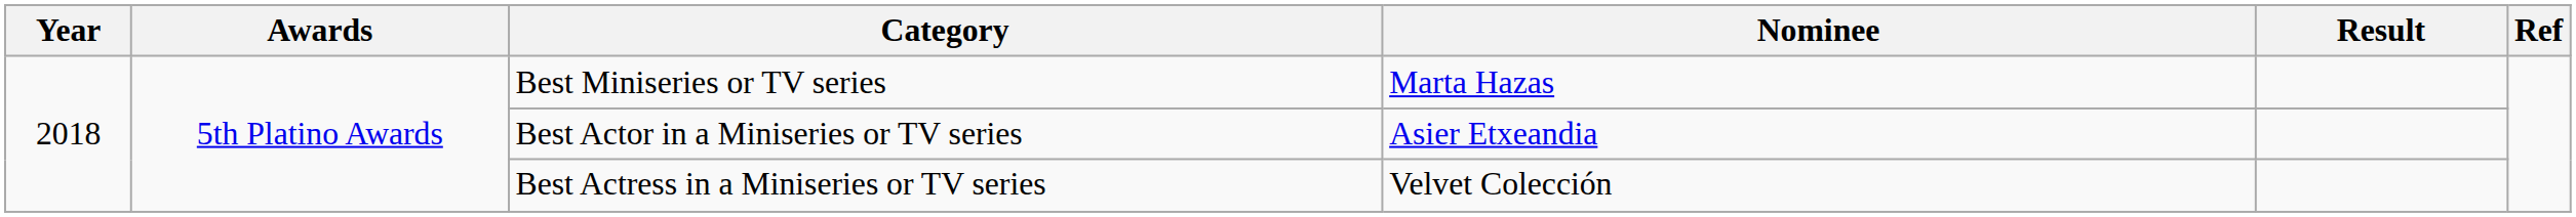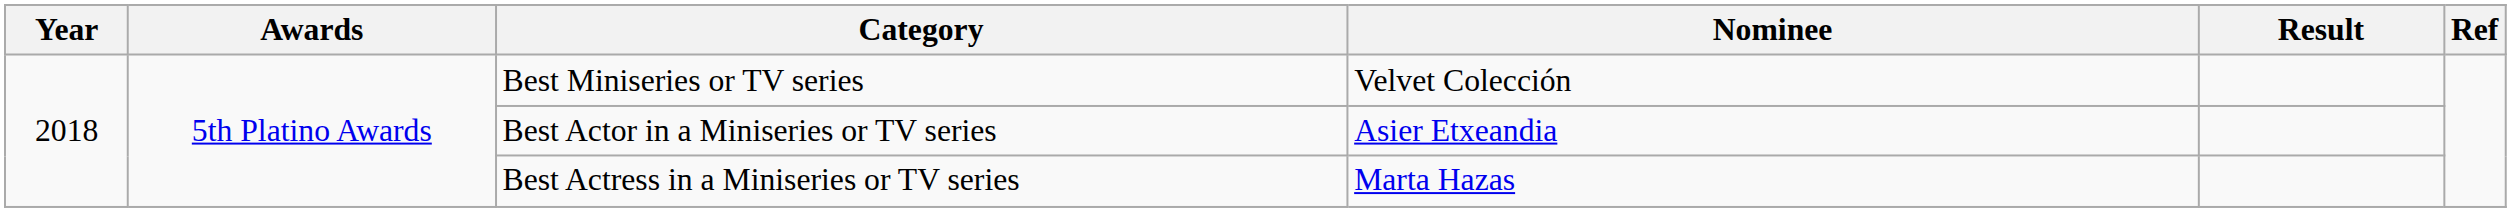 <table class="wikitable" style="width:100%;">
 <tr>
 <th style="width:5%;">Year</th>
 <th style="width:15%;">Awards</th>
 <th style="width:35%;">Category</th>
 <th style="width:35%;">Nominee</th>
 <th style="width:10%;">Result</th>
 <th style="width:5%;">Ref</th>
 </tr>
 <tr>
 <td rowspan="3" style="text-align:center;">2018</td>
 <td rowspan="3" style="text-align:center;"><a href='#'>5th Platino Awards</a></td>
 <td>Best Miniseries or TV series</td>
-<td><a href='#'>Marta Hazas</a></td>
+<td>Velvet Colección</td>
 <td></td>
 <td rowspan="3" style="text-align:center;"></td>
 </tr>
 <tr>
 <td rowspan="1">Best Actor in a Miniseries or TV series</td>
 <td><a href='#'>Asier Etxeandia</a></td>
 <td></td>
 </tr>
 <tr>
 <td rowspan="1">Best Actress in a Miniseries or TV series</td>
-<td>Velvet Colección</td>
+<td><a href='#'>Marta Hazas</a></td>
 <td></td>
 </tr>
 </table>
